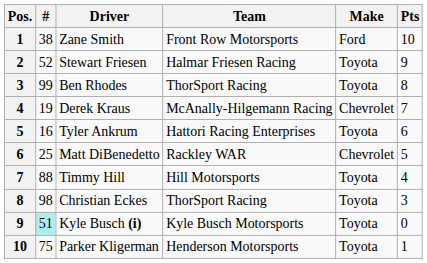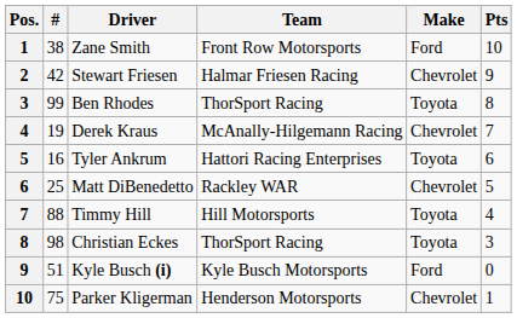 <table class="wikitable" style="font-size:95%">
 <tr>
 <th>Pos.</th>
 <th>#</th>
 <th>Driver</th>
 <th>Team</th>
 <th>Make</th>
 <th>Pts</th>
 </tr>
 <tr>
 <th>1</th>
 <td>38</td>
 <td>Zane Smith</td>
 <td>Front Row Motorsports</td>
 <td>Ford</td>
 <td>10</td>
 </tr>
 <tr>
 <th>2</th>
-<td>52</td>
+<td>42</td>
 <td>Stewart Friesen</td>
 <td>Halmar Friesen Racing</td>
-<td>Toyota</td>
+<td>Chevrolet</td>
 <td>9</td>
 </tr>
 <tr>
 <th>3</th>
 <td>99</td>
 <td>Ben Rhodes</td>
 <td>ThorSport Racing</td>
 <td>Toyota</td>
 <td>8</td>
 </tr>
 <tr>
 <th>4</th>
 <td>19</td>
 <td>Derek Kraus</td>
 <td>McAnally-Hilgemann Racing</td>
 <td>Chevrolet</td>
 <td>7</td>
 </tr>
 <tr>
 <th>5</th>
 <td>16</td>
 <td>Tyler Ankrum</td>
 <td>Hattori Racing Enterprises</td>
 <td>Toyota</td>
 <td>6</td>
 </tr>
 <tr>
 <th>6</th>
 <td>25</td>
 <td>Matt DiBenedetto</td>
 <td>Rackley WAR</td>
 <td>Chevrolet</td>
 <td>5</td>
 </tr>
 <tr>
 <th>7</th>
 <td>88</td>
 <td>Timmy Hill</td>
 <td>Hill Motorsports</td>
 <td>Toyota</td>
 <td>4</td>
 </tr>
 <tr>
 <th>8</th>
 <td>98</td>
 <td>Christian Eckes</td>
 <td>ThorSport Racing</td>
 <td>Toyota</td>
 <td>3</td>
 </tr>
 <tr>
 <th>9</th>
-<td style="background: paleturquoise;">51</td>
+<td>51</td>
 <td>Kyle Busch <strong>(i)</strong></td>
 <td>Kyle Busch Motorsports</td>
-<td>Toyota</td>
+<td>Ford</td>
 <td>0</td>
 </tr>
 <tr>
 <th>10</th>
 <td>75</td>
 <td>Parker Kligerman</td>
 <td>Henderson Motorsports</td>
-<td>Toyota</td>
+<td>Chevrolet</td>
 <td>1</td>
 </tr>
 </table>
